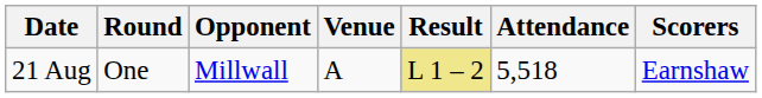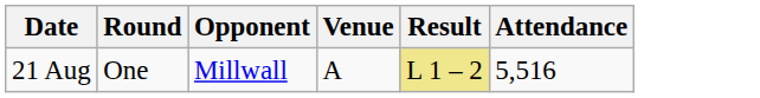 <table class="wikitable">
 <tr>
 <th>Date</th>
 <th>Round</th>
 <th>Opponent</th>
 <th>Venue</th>
 <th>Result</th>
 <th>Attendance</th>
-<th>Scorers</th>
 </tr>
 <tr>
 <td>21 Aug</td>
 <td>One</td>
 <td><a href='#'>Millwall</a></td>
 <td>A</td>
 <td style="background: khaki;">L 1 – 2</td>
-<td>5,518</td>
-<td><a href='#'>Earnshaw</a></td>
+<td>5,516</td>
 </tr>
 </table>
